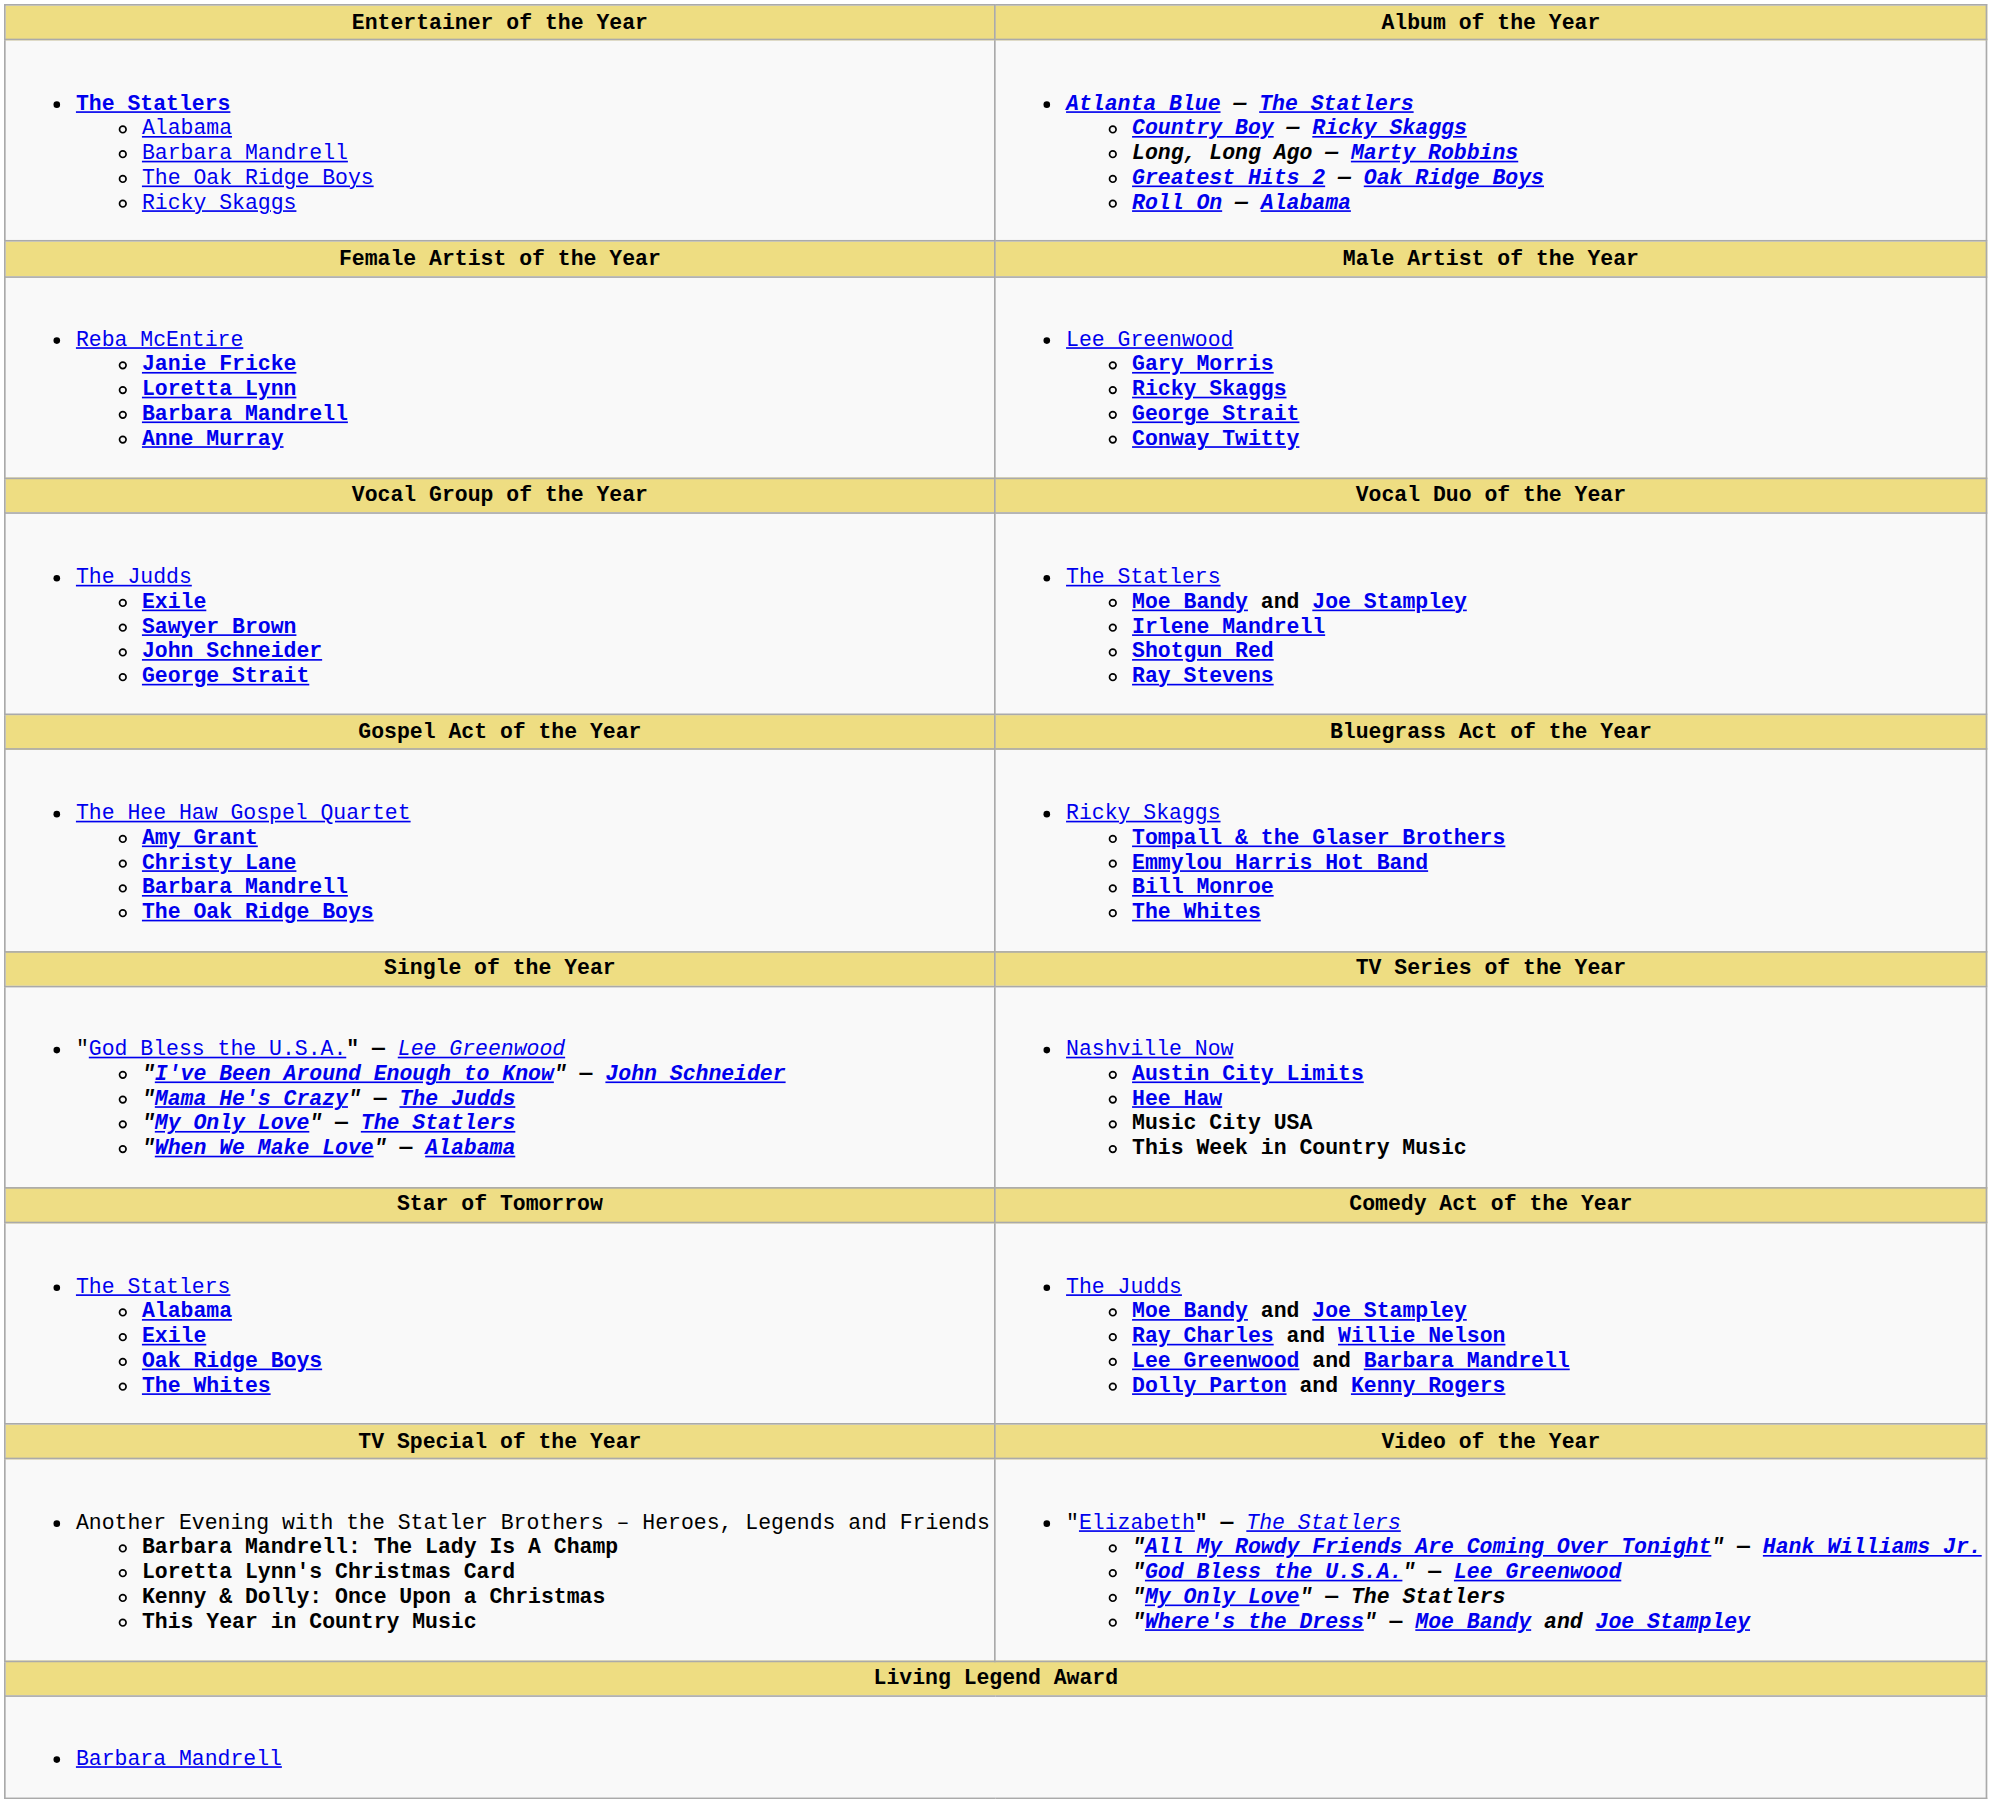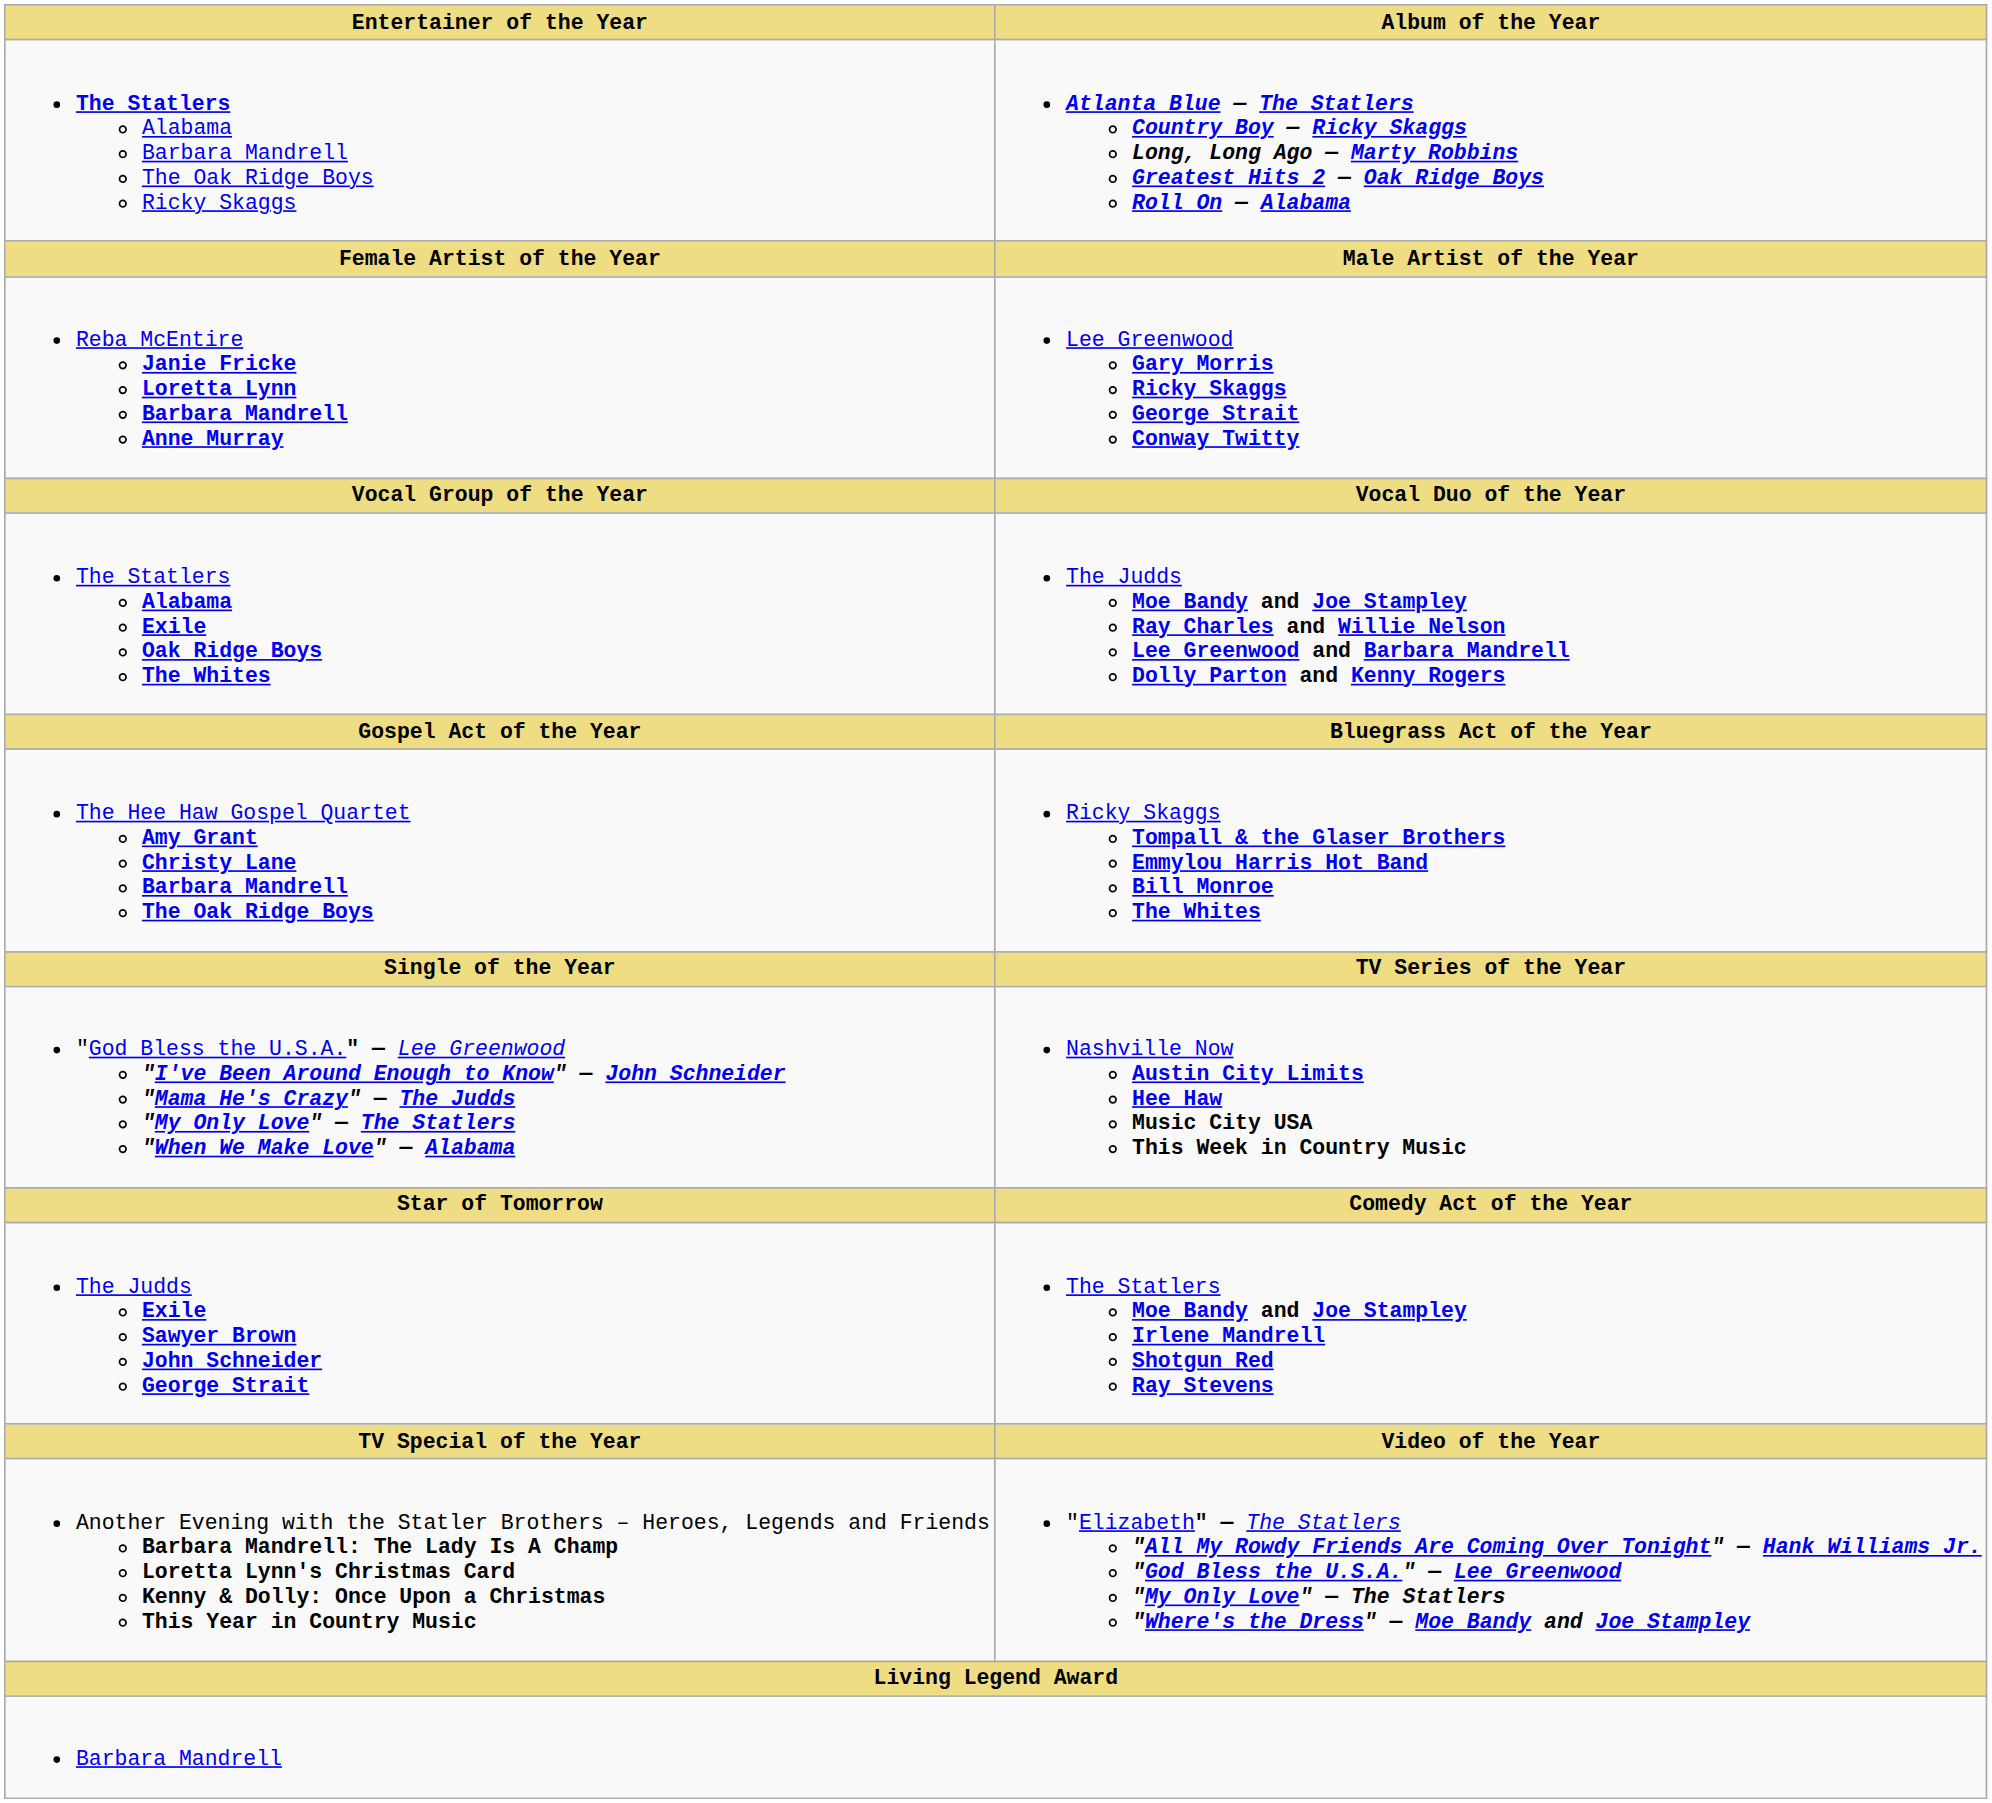 <table class="wikitable">
 <tr>
 <th style="background:#EEDD82; width=50%">Entertainer of the Year</th>
 <th style="background:#EEDD82; width=50%">Album of the Year</th>
 </tr>
 <tr>
 <td style="vertical-align:top"><br><ul><li><strong><a href='#'>The Statlers</a></strong><ul><li><a href='#'>Alabama</a></li><li><a href='#'>Barbara Mandrell</a></li><li><a href='#'>The Oak Ridge Boys</a></li><li><a href='#'>Ricky Skaggs</a></li></ul></li></ul></td>
 <td style="vertical-align:top"><br><ul><li><strong><em><a href='#'>Atlanta Blue</a><em> — <a href='#'>The Statlers</a><strong><ul><li></em><a href='#'>Country Boy</a><em> — <a href='#'>Ricky Skaggs</a></li><li></em>Long, Long Ago<em> — <a href='#'>Marty Robbins</a></li><li></em><a href='#'>Greatest Hits 2</a><em> — <a href='#'>Oak Ridge Boys</a></li><li></em><a href='#'>Roll On</a><em> — <a href='#'>Alabama</a></li></ul></li></ul></td>
 </tr>
 <tr>
 <th style="background:#EEDD82; width=50%">Female Artist of the Year</th>
 <th style="background:#EEDD82; width=50%">Male Artist of the Year</th>
 </tr>
 <tr>
 <td style="vertical-align:top"><br><ul><li></strong><a href='#'>Reba McEntire</a><strong><ul><li><a href='#'>Janie Fricke</a></li><li><a href='#'>Loretta Lynn</a></li><li><a href='#'>Barbara Mandrell</a></li><li><a href='#'>Anne Murray</a></li></ul></li></ul></td>
 <td style="vertical-align:top"><br><ul><li></strong><a href='#'>Lee Greenwood</a><strong><ul><li><a href='#'>Gary Morris</a></li><li><a href='#'>Ricky Skaggs</a></li><li><a href='#'>George Strait</a></li><li><a href='#'>Conway Twitty</a></li></ul></li></ul></td>
 </tr>
 <tr>
 <th style="background:#EEDD82; width=50%">Vocal Group of the Year</th>
 <th style="background:#EEDD82; width=50%">Vocal Duo of the Year</th>
 </tr>
 <tr>
-<td><br><ul><li></strong><a href='#'>The Judds</a><strong><ul><li><a href='#'>Exile</a></li><li><a href='#'>Sawyer Brown</a></li><li><a href='#'>John Schneider</a></li><li><a href='#'>George Strait</a></li></ul></li></ul></td>
-<td><br><ul><li></strong><a href='#'>The Statlers</a><strong><ul><li><a href='#'>Moe Bandy</a> and <a href='#'>Joe Stampley</a></li><li><a href='#'>Irlene Mandrell</a></li><li><a href='#'>Shotgun Red</a></li><li><a href='#'>Ray Stevens</a></li></ul></li></ul></td>
+<td style="vertical-align:top"><br><ul><li></strong><a href='#'>The Statlers</a><strong><ul><li><a href='#'>Alabama</a></li><li><a href='#'>Exile</a></li><li><a href='#'>Oak Ridge Boys</a></li><li><a href='#'>The Whites</a></li></ul></li></ul></td>
+<td style="vertical-align:top"><br><ul><li></strong><a href='#'>The Judds</a><strong><ul><li><a href='#'>Moe Bandy</a> and <a href='#'>Joe Stampley</a></li><li><a href='#'>Ray Charles</a> and <a href='#'>Willie Nelson</a></li><li><a href='#'>Lee Greenwood</a> and <a href='#'>Barbara Mandrell</a></li><li><a href='#'>Dolly Parton</a> and <a href='#'>Kenny Rogers</a></li></ul></li></ul></td>
 </tr>
 <tr>
 <th style="background:#EEDD82; width=50%">Gospel Act of the Year</th>
 <th style="background:#EEDD82; width=50%">Bluegrass Act of the Year</th>
 </tr>
 <tr>
 <td style="vertical-align:top"><br><ul><li></strong><a href='#'>The Hee Haw Gospel Quartet</a><strong><ul><li><a href='#'>Amy Grant</a></li><li><a href='#'>Christy Lane</a></li><li><a href='#'>Barbara Mandrell</a></li><li><a href='#'>The Oak Ridge Boys</a></li></ul></li></ul></td>
 <td style="vertical-align:top"><br><ul><li></strong><a href='#'>Ricky Skaggs</a><strong><ul><li><a href='#'>Tompall & the Glaser Brothers</a></li><li><a href='#'>Emmylou Harris Hot Band</a></li><li><a href='#'>Bill Monroe</a></li><li><a href='#'>The Whites</a></li></ul></li></ul></td>
 </tr>
 <tr>
 <th style="background:#EEDD82; width=50%">Single of the Year</th>
 <th style="background:#EEDD82; width=50%">TV Series of the Year</th>
 </tr>
 <tr>
 <td style="vertical-align:top"><br><ul><li>"</strong><a href='#'>God Bless the U.S.A.</a><strong>" </em>—<em> </strong><a href='#'>Lee Greenwood</a><strong><ul><li>"<a href='#'>I've Been Around Enough to Know</a>" </em>—<em> <a href='#'>John Schneider</a></li><li>"<a href='#'>Mama He's Crazy</a>" </em>—<em> <a href='#'>The Judds</a></li><li>"<a href='#'>My Only Love</a>" </em>—<em> <a href='#'>The Statlers</a></li><li>"<a href='#'>When We Make Love</a>" </em>—<em> <a href='#'>Alabama</a></li></ul></li></ul></td>
 <td style="vertical-align:top"><br><ul><li></em></strong><a href='#'>Nashville Now</a><strong><em><ul><li></em><a href='#'>Austin City Limits</a><em></li><li></em><a href='#'>Hee Haw</a><em></li><li></em>Music City USA<em></li><li></em>This Week in Country Music<em></li></ul></li></ul></td>
 </tr>
 <tr>
 <th style="background:#EEDD85; width=50%">Star of Tomorrow</th>
 <th style="background:#EEDD85; width=50%">Comedy Act of the Year</th>
 </tr>
 <tr>
-<td style="vertical-align:top"><br><ul><li></strong><a href='#'>The Statlers</a><strong><ul><li><a href='#'>Alabama</a></li><li><a href='#'>Exile</a></li><li><a href='#'>Oak Ridge Boys</a></li><li><a href='#'>The Whites</a></li></ul></li></ul></td>
-<td style="vertical-align:top"><br><ul><li></strong><a href='#'>The Judds</a><strong><ul><li><a href='#'>Moe Bandy</a> and <a href='#'>Joe Stampley</a></li><li><a href='#'>Ray Charles</a> and <a href='#'>Willie Nelson</a></li><li><a href='#'>Lee Greenwood</a> and <a href='#'>Barbara Mandrell</a></li><li><a href='#'>Dolly Parton</a> and <a href='#'>Kenny Rogers</a></li></ul></li></ul></td>
+<td><br><ul><li></strong><a href='#'>The Judds</a><strong><ul><li><a href='#'>Exile</a></li><li><a href='#'>Sawyer Brown</a></li><li><a href='#'>John Schneider</a></li><li><a href='#'>George Strait</a></li></ul></li></ul></td>
+<td><br><ul><li></strong><a href='#'>The Statlers</a><strong><ul><li><a href='#'>Moe Bandy</a> and <a href='#'>Joe Stampley</a></li><li><a href='#'>Irlene Mandrell</a></li><li><a href='#'>Shotgun Red</a></li><li><a href='#'>Ray Stevens</a></li></ul></li></ul></td>
 </tr>
 <tr>
 <th style="background:#EEDD85; width=50%">TV Special of the Year</th>
 <th style="background:#EEDD85; width=50%">Video of the Year</th>
 </tr>
 <tr>
 <td><br><ul><li></em></strong>Another Evening with the Statler Brothers – Heroes, Legends and Friends<strong><em><ul><li></em>Barbara Mandrell: The Lady Is A Champ<em></li><li></em>Loretta Lynn's Christmas Card<em></li><li></em>Kenny & Dolly: Once Upon a Christmas<em></li><li></em>This Year in Country Music<em></li></ul></li></ul></td>
 <td><br><ul><li>"</strong><a href='#'>Elizabeth</a><strong>" </em>—<em> </strong><a href='#'>The Statlers</a><strong><ul><li>"<a href='#'>All My Rowdy Friends Are Coming Over Tonight</a>" </em>—<em> <a href='#'>Hank Williams Jr.</a></li><li>"<a href='#'>God Bless the U.S.A.</a>" </em>—<em> <a href='#'>Lee Greenwood</a></li><li>"<a href='#'>My Only Love</a>" </em>—<em> The Statlers</li><li>"<a href='#'>Where's the Dress</a>" </em>—<em> <a href='#'>Moe Bandy</a> and <a href='#'>Joe Stampley</a></li></ul></li></ul></td>
 </tr>
 <tr>
 <th colspan="2" style="background:#EEDD82; width=50%">Living Legend Award</th>
 </tr>
 <tr>
 <td colspan="2"><br><ul><li></strong><a href='#'>Barbara Mandrell</a><strong></li></ul></td>
 </tr>
 </table>
